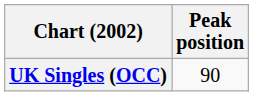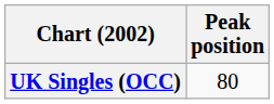 <table class="wikitable sortable plainrowheaders" style="text-align:center">
 <tr>
 <th scope="col">Chart (2002)</th>
 <th scope="col">Peak<br>position</th>
 </tr>
 <tr>
 <th scope="row"><a href='#'>UK Singles</a> (<a href='#'>OCC</a>)</th>
-<td>90</td>
+<td>80</td>
 </tr>
 </table>
